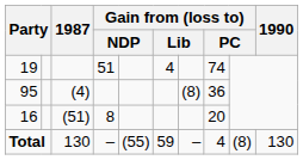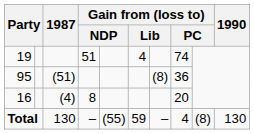 <table class="wikitable" style="text-align:right">
 <tr>
 <th rowspan="2" colspan="2">Party</th>
 <th rowspan="2" style="width:1em;">1987</th>
 <th colspan="6">Gain from (loss to)</th>
 <th rowspan="2" style="width:1em;">1990</th>
 </tr>
 <tr>
 <th colspan="2">NDP</th>
 <th colspan="2">Lib</th>
 <th colspan="2">PC</th>
 </tr>
 <tr>
 <td>19</td>
 <td></td>
 <td></td>
 <td>51</td>
 <td></td>
 <td>4</td>
 <td></td>
 <td>74</td>
 </tr>
 <tr>
 <td>95</td>
 <td></td>
-<td>(4)</td>
+<td>(51)</td>
 <td></td>
 <td></td>
 <td></td>
 <td>(8)</td>
 <td>36</td>
 </tr>
 <tr>
 <td>16</td>
 <td></td>
-<td>(51)</td>
+<td>(4)</td>
 <td>8</td>
 <td></td>
 <td></td>
 <td></td>
 <td>20</td>
 </tr>
 <tr>
 <td colspan="2" style="text-align:left;"><strong>Total</strong></td>
 <td>130</td>
 <td>–</td>
 <td>(55)</td>
 <td>59</td>
 <td>–</td>
 <td>4</td>
 <td>(8)</td>
 <td>130</td>
 </tr>
 </table>
